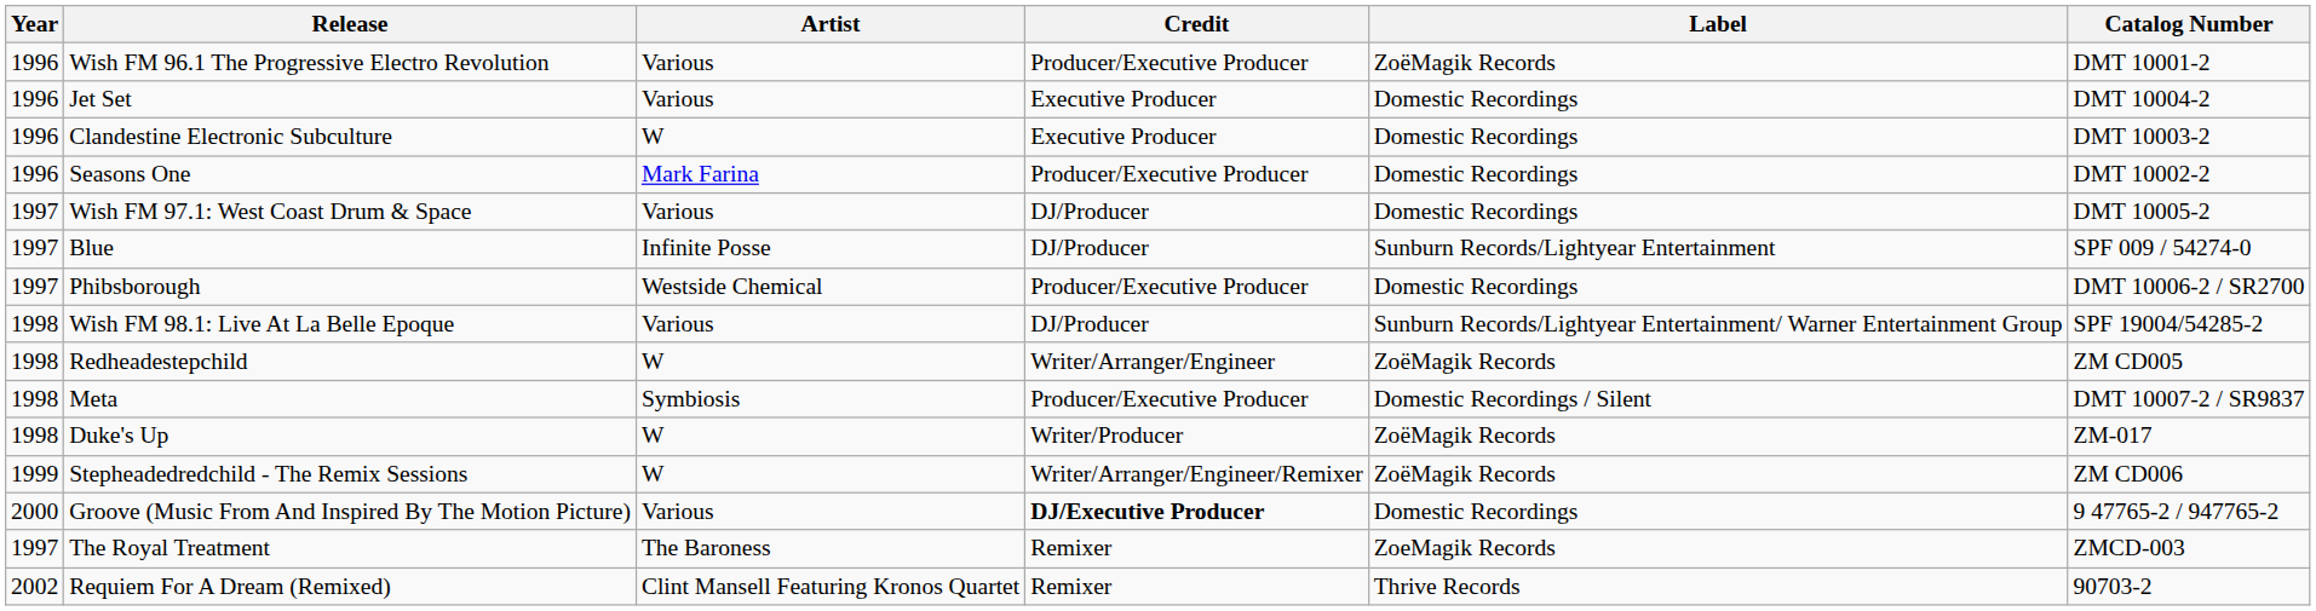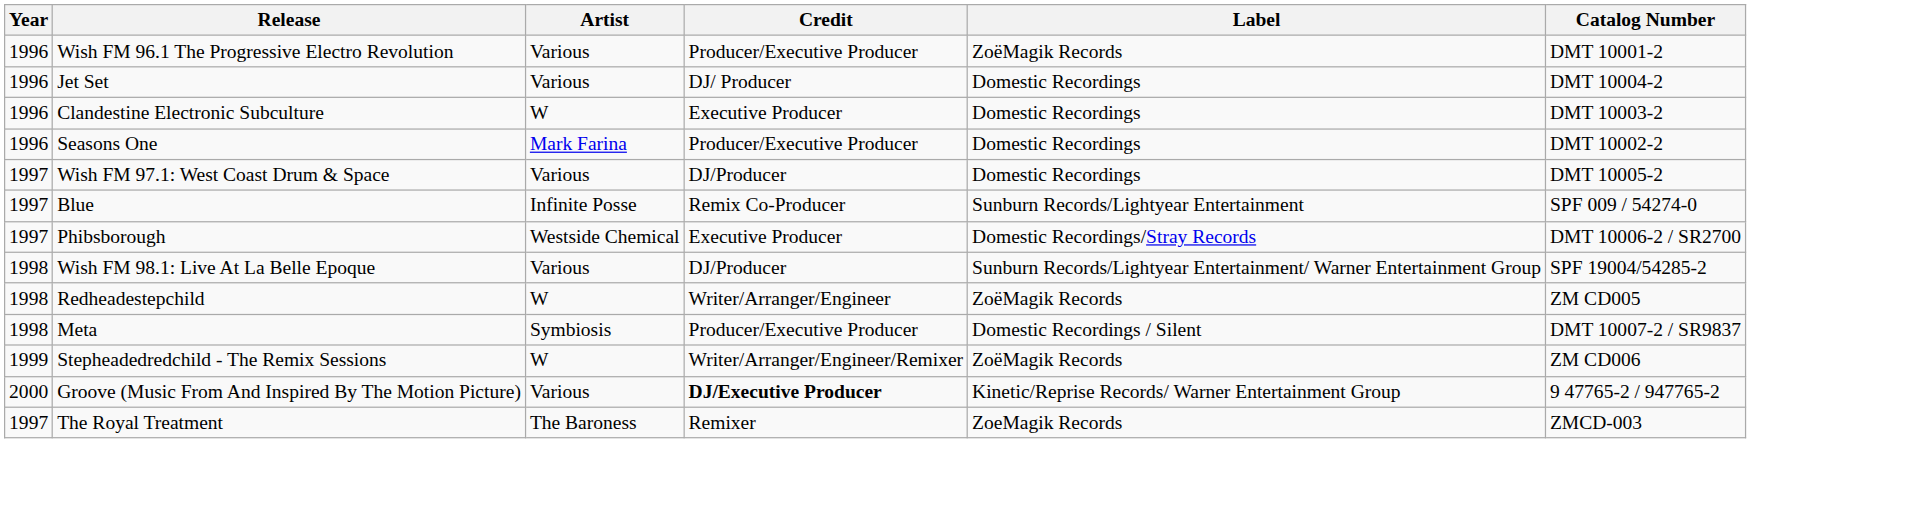 <table class="wikitable">
 <tr>
 <th>Year</th>
 <th>Release</th>
 <th>Artist</th>
 <th>Credit</th>
 <th>Label</th>
 <th>Catalog Number</th>
 </tr>
 <tr>
 <td>1996</td>
 <td>Wish FM 96.1 The Progressive Electro Revolution</td>
 <td>Various</td>
 <td>Producer/Executive Producer</td>
 <td>ZoëMagik Records</td>
 <td>DMT 10001-2</td>
 </tr>
 <tr>
 <td>1996</td>
 <td>Jet Set</td>
 <td>Various</td>
-<td>Executive Producer</td>
+<td>DJ/ Producer</td>
 <td>Domestic Recordings</td>
 <td>DMT 10004-2</td>
 </tr>
 <tr>
 <td>1996</td>
 <td>Clandestine Electronic Subculture</td>
 <td>W</td>
 <td>Executive Producer</td>
 <td>Domestic Recordings</td>
 <td>DMT 10003-2</td>
 </tr>
 <tr>
 <td>1996</td>
 <td>Seasons One</td>
 <td><a href='#'>Mark Farina</a></td>
 <td>Producer/Executive Producer</td>
 <td>Domestic Recordings</td>
 <td>DMT 10002-2</td>
 </tr>
 <tr>
 <td>1997</td>
 <td>Wish FM 97.1: West Coast Drum & Space</td>
 <td>Various</td>
 <td>DJ/Producer</td>
 <td>Domestic Recordings</td>
 <td>DMT 10005-2</td>
 </tr>
 <tr>
 <td>1997</td>
 <td>Blue</td>
 <td>Infinite Posse</td>
-<td>DJ/Producer</td>
+<td>Remix Co-Producer</td>
 <td>Sunburn Records/Lightyear Entertainment</td>
 <td>SPF 009 / 54274-0</td>
 </tr>
 <tr>
 <td>1997</td>
 <td>Phibsborough</td>
 <td>Westside Chemical</td>
-<td>Producer/Executive Producer</td>
-<td>Domestic Recordings</td>
+<td>Executive Producer</td>
+<td>Domestic Recordings/<a href='#'>Stray Records</a></td>
 <td>DMT 10006-2 / SR2700</td>
 </tr>
 <tr>
 <td>1998</td>
 <td>Wish FM 98.1: Live At La Belle Epoque</td>
 <td>Various</td>
 <td>DJ/Producer</td>
 <td>Sunburn Records/Lightyear Entertainment/ Warner Entertainment Group</td>
 <td>SPF 19004/54285-2</td>
 </tr>
 <tr>
 <td>1998</td>
 <td>Redheadestepchild</td>
 <td>W</td>
 <td>Writer/Arranger/Engineer</td>
 <td>ZoëMagik Records</td>
 <td>ZM CD005</td>
 </tr>
 <tr>
 <td>1998</td>
 <td>Meta</td>
 <td>Symbiosis</td>
 <td>Producer/Executive Producer</td>
 <td>Domestic Recordings / Silent</td>
 <td>DMT 10007-2 / SR9837</td>
 </tr>
 <tr>
-<td>1998</td>
-<td>Duke's Up</td>
-<td>W</td>
-<td>Writer/Producer</td>
-<td>ZoëMagik Records</td>
-<td>ZM-017</td>
-</tr>
-<tr>
 <td>1999</td>
 <td>Stepheadedredchild - The Remix Sessions</td>
 <td>W</td>
 <td>Writer/Arranger/Engineer/Remixer</td>
 <td>ZoëMagik Records</td>
 <td>ZM CD006</td>
 </tr>
 <tr>
 <td>2000</td>
 <td>Groove (Music From And Inspired By The Motion Picture)</td>
 <td>Various</td>
 <td><strong>DJ/Executive Producer</strong></td>
-<td>Domestic Recordings</td>
+<td>Kinetic/Reprise Records/ Warner Entertainment Group</td>
 <td>9 47765-2 / 947765-2</td>
 </tr>
 <tr>
 <td>1997</td>
 <td>The Royal Treatment</td>
 <td>The Baroness</td>
 <td>Remixer</td>
 <td>ZoeMagik Records</td>
 <td>ZMCD-003</td>
 </tr>
-<tr>
-<td>2002</td>
-<td>Requiem For A Dream (Remixed)</td>
-<td>Clint Mansell Featuring Kronos Quartet</td>
-<td>Remixer</td>
-<td>Thrive Records</td>
-<td>90703-2</td>
-</tr>
 </table>
